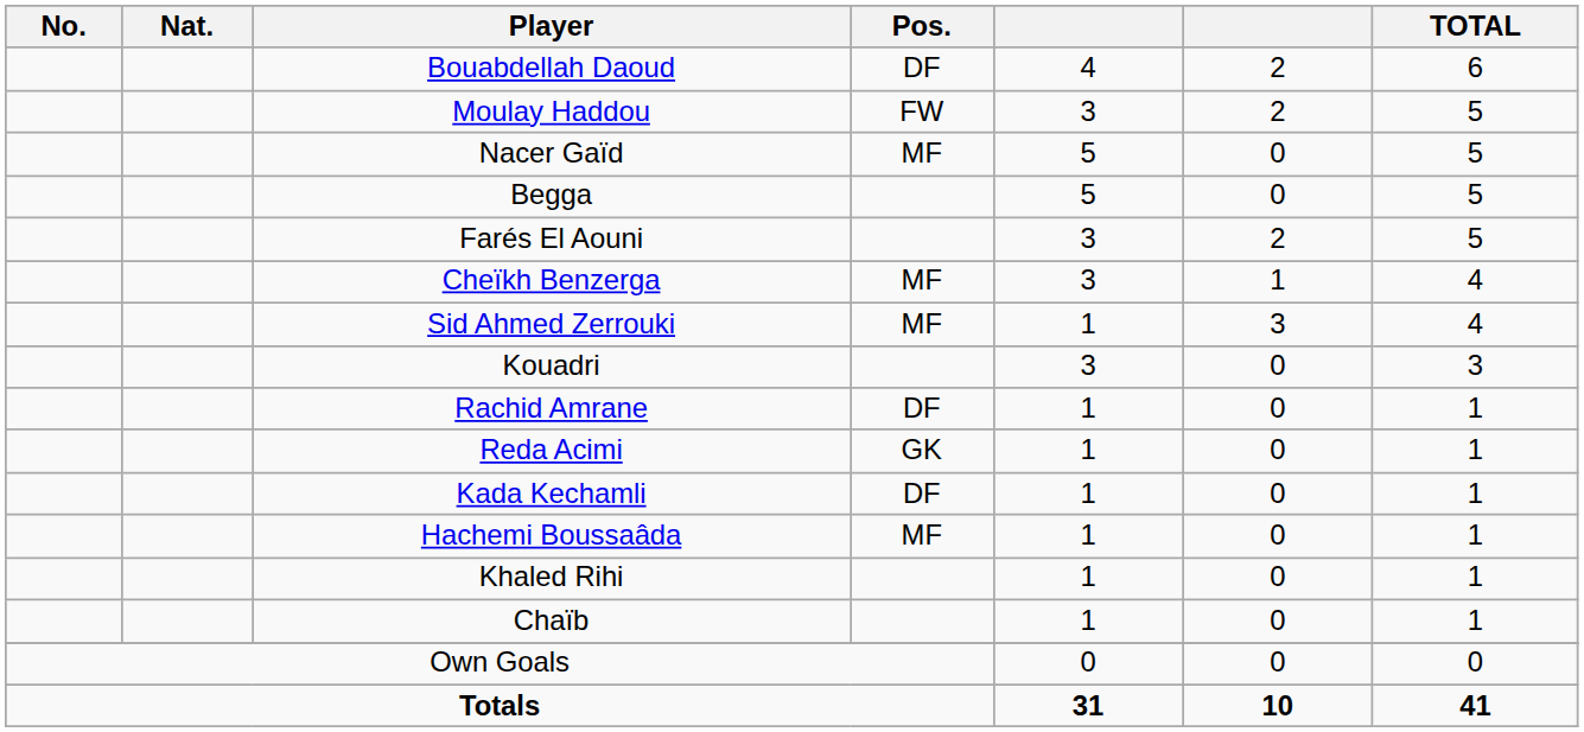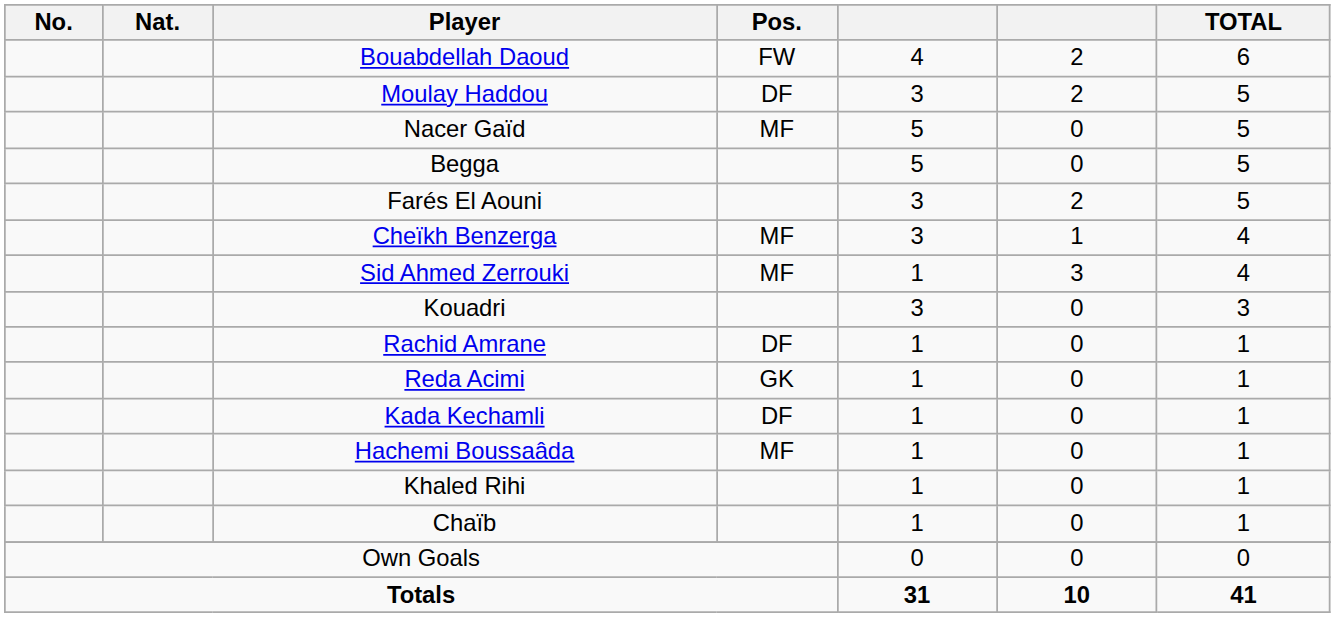 <table class="wikitable sortable alternance"  style="font-size:85%; text-align:center; line-height:14px; width:60%;">
 <tr>
 <th width=10>No.</th>
 <th width=10>Nat.</th>
 <th width=140>Player</th>
 <th width=10>Pos.</th>
 <th width=40></th>
 <th width=40></th>
 <th width=40>TOTAL</th>
 </tr>
 <tr>
 <td></td>
 <td></td>
 <td><a href='#'>Bouabdellah Daoud</a></td>
-<td>DF</td>
+<td>FW</td>
 <td>4</td>
 <td>2</td>
 <td>6</td>
 </tr>
 <tr>
 <td></td>
 <td></td>
 <td><a href='#'>Moulay Haddou</a></td>
-<td>FW</td>
+<td>DF</td>
 <td>3</td>
 <td>2</td>
 <td>5</td>
 </tr>
 <tr>
 <td></td>
 <td></td>
 <td>Nacer Gaïd</td>
 <td>MF</td>
 <td>5</td>
 <td>0</td>
 <td>5</td>
 </tr>
 <tr>
 <td></td>
 <td></td>
 <td>Begga</td>
 <td></td>
 <td>5</td>
 <td>0</td>
 <td>5</td>
 </tr>
 <tr>
 <td></td>
 <td></td>
 <td>Farés El Aouni</td>
 <td></td>
 <td>3</td>
 <td>2</td>
 <td>5</td>
 </tr>
 <tr>
 <td></td>
 <td></td>
 <td><a href='#'>Cheïkh Benzerga</a></td>
 <td>MF</td>
 <td>3</td>
 <td>1</td>
 <td>4</td>
 </tr>
 <tr>
 <td></td>
 <td></td>
 <td><a href='#'>Sid Ahmed Zerrouki</a></td>
 <td>MF</td>
 <td>1</td>
 <td>3</td>
 <td>4</td>
 </tr>
 <tr>
 <td></td>
 <td></td>
 <td>Kouadri</td>
 <td></td>
 <td>3</td>
 <td>0</td>
 <td>3</td>
 </tr>
 <tr>
 <td></td>
 <td></td>
 <td><a href='#'>Rachid Amrane</a></td>
 <td>DF</td>
 <td>1</td>
 <td>0</td>
 <td>1</td>
 </tr>
 <tr>
 <td></td>
 <td></td>
 <td><a href='#'>Reda Acimi</a></td>
 <td>GK</td>
 <td>1</td>
 <td>0</td>
 <td>1</td>
 </tr>
 <tr>
 <td></td>
 <td></td>
 <td><a href='#'>Kada Kechamli</a></td>
 <td>DF</td>
 <td>1</td>
 <td>0</td>
 <td>1</td>
 </tr>
 <tr>
 <td></td>
 <td></td>
 <td><a href='#'>Hachemi Boussaâda</a></td>
 <td>MF</td>
 <td>1</td>
 <td>0</td>
 <td>1</td>
 </tr>
 <tr>
 <td></td>
 <td></td>
 <td>Khaled Rihi</td>
 <td></td>
 <td>1</td>
 <td>0</td>
 <td>1</td>
 </tr>
 <tr>
 <td></td>
 <td></td>
 <td>Chaïb</td>
 <td></td>
 <td>1</td>
 <td>0</td>
 <td>1</td>
 </tr>
 <tr>
 </tr>
 <tr class="sortbottom">
 <td colspan="4">Own Goals</td>
 <td>0</td>
 <td>0</td>
 <td>0</td>
 </tr>
 <tr class="sortbottom">
 <td colspan="4"><strong>Totals</strong></td>
 <td><strong>31</strong></td>
 <td><strong>10</strong></td>
 <td><strong>41</strong></td>
 </tr>
 </table>
